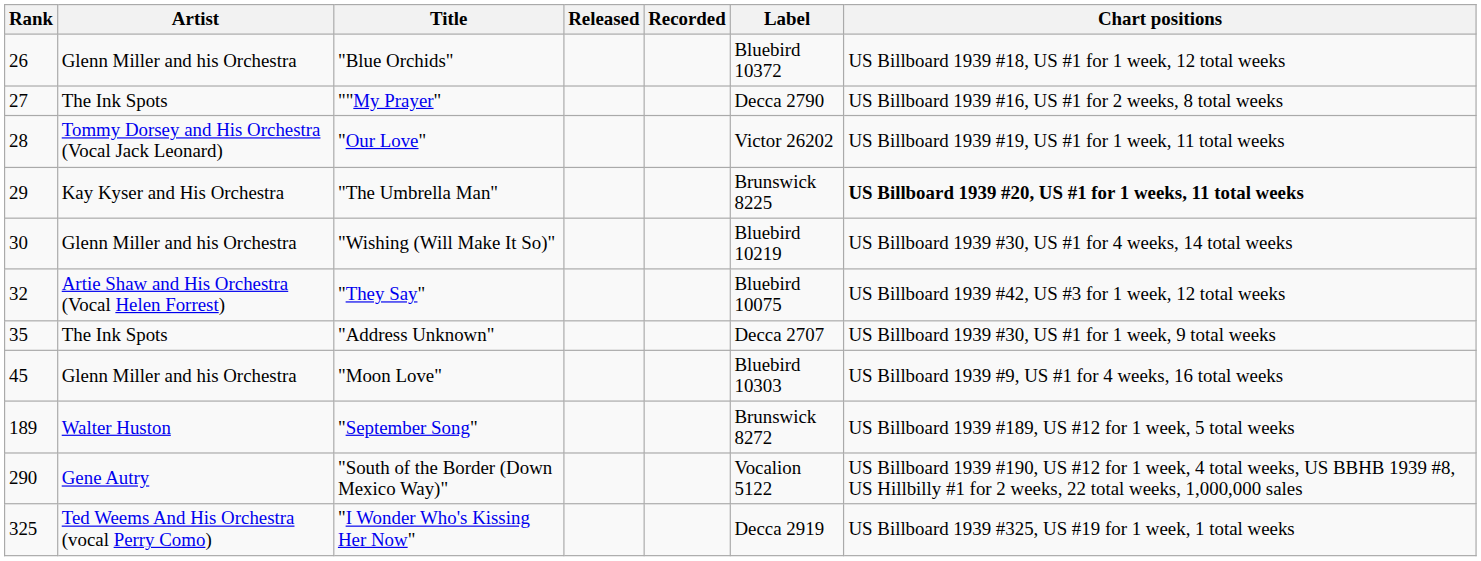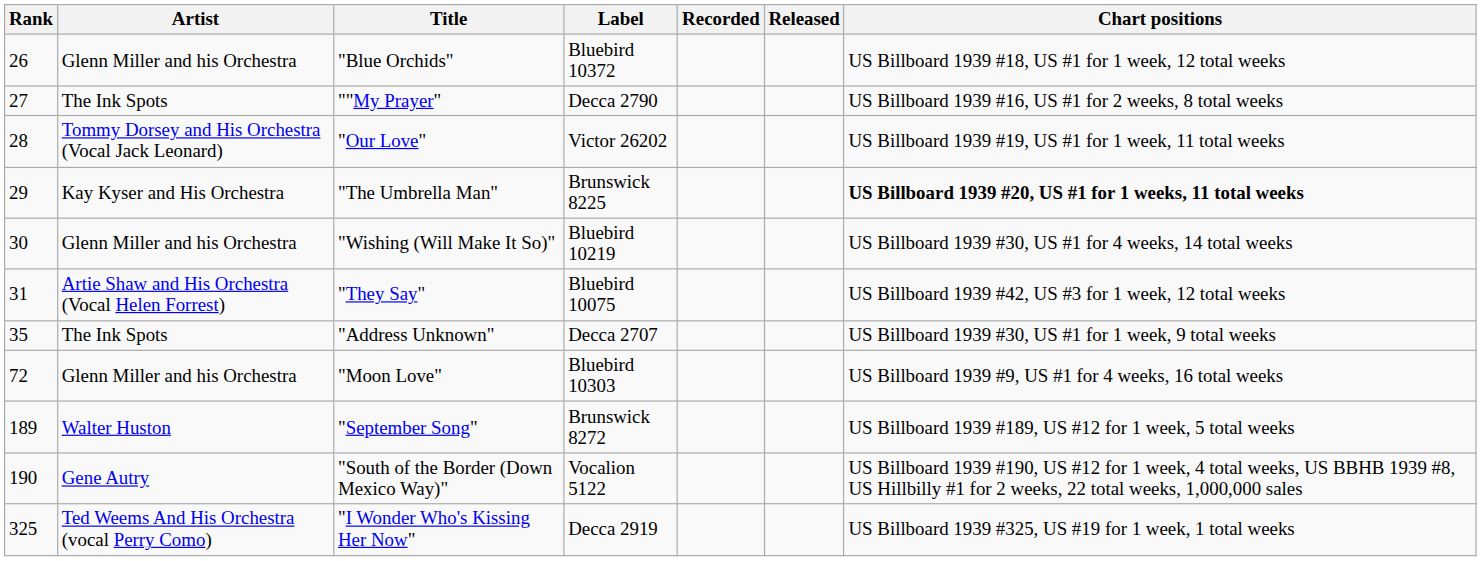 <table class="wikitable">
 <tr>
 <th>Rank</th>
 <th>Artist</th>
 <th>Title</th>
+<th>Label</th>
+<th>Recorded</th>
 <th>Released</th>
-<th>Recorded</th>
-<th>Label</th>
 <th>Chart positions</th>
 </tr>
 <tr>
 <td>26</td>
 <td>Glenn Miller and his Orchestra</td>
 <td>"Blue Orchids"</td>
+<td>Bluebird 10372</td>
 <td></td>
 <td></td>
-<td>Bluebird 10372</td>
 <td>US Billboard 1939 #18, US #1 for 1 week, 12 total weeks</td>
 </tr>
 <tr>
 <td>27</td>
 <td>The Ink Spots</td>
 <td>""<a href='#'>My Prayer</a>"</td>
+<td>Decca 2790</td>
 <td></td>
 <td></td>
-<td>Decca 2790</td>
 <td>US Billboard 1939 #16, US #1 for 2 weeks, 8 total weeks</td>
 </tr>
 <tr>
 <td>28</td>
 <td><a href='#'>Tommy Dorsey and His Orchestra</a> (Vocal Jack Leonard)</td>
 <td>"<a href='#'>Our Love</a>"</td>
+<td>Victor 26202</td>
 <td></td>
 <td></td>
-<td>Victor 26202</td>
 <td>US Billboard 1939 #19, US #1 for 1 week, 11 total weeks</td>
 </tr>
 <tr>
 <td>29</td>
 <td>Kay Kyser and His Orchestra</td>
 <td>"The Umbrella Man"</td>
+<td>Brunswick 8225</td>
 <td></td>
 <td></td>
-<td>Brunswick 8225</td>
 <td><strong>US Billboard 1939 #20, US #1 for 1 weeks, 11 total weeks</strong></td>
 </tr>
 <tr>
 <td>30</td>
 <td>Glenn Miller and his Orchestra</td>
 <td>"Wishing (Will Make It So)"</td>
+<td>Bluebird 10219</td>
 <td></td>
 <td></td>
-<td>Bluebird 10219</td>
 <td>US Billboard 1939 #30, US #1 for 4 weeks, 14 total weeks</td>
 </tr>
 <tr>
-<td>32</td>
+<td>31</td>
 <td><a href='#'>Artie Shaw and His Orchestra</a> (Vocal <a href='#'>Helen Forrest</a>)</td>
 <td>"<a href='#'>They Say</a>"</td>
+<td>Bluebird 10075</td>
 <td></td>
 <td></td>
-<td>Bluebird 10075</td>
 <td>US Billboard 1939 #42, US #3 for 1 week, 12 total weeks</td>
 </tr>
 <tr>
 <td>35</td>
 <td>The Ink Spots</td>
 <td>"Address Unknown"</td>
+<td>Decca 2707</td>
 <td></td>
 <td></td>
-<td>Decca 2707</td>
 <td>US Billboard 1939 #30, US #1 for 1 week, 9 total weeks</td>
 </tr>
 <tr>
-<td>45</td>
+<td>72</td>
 <td>Glenn Miller and his Orchestra</td>
 <td>"Moon Love"</td>
+<td>Bluebird 10303</td>
 <td></td>
 <td></td>
-<td>Bluebird 10303</td>
 <td>US Billboard 1939 #9, US #1 for 4 weeks, 16 total weeks</td>
 </tr>
 <tr>
 <td>189</td>
 <td><a href='#'>Walter Huston</a></td>
 <td>"<a href='#'>September Song</a>"</td>
+<td>Brunswick 8272</td>
 <td></td>
 <td></td>
-<td>Brunswick 8272</td>
 <td>US Billboard 1939 #189, US #12 for 1 week, 5 total weeks</td>
 </tr>
 <tr>
-<td>290</td>
+<td>190</td>
 <td><a href='#'>Gene Autry</a></td>
 <td>"South of the Border (Down Mexico Way)"</td>
+<td>Vocalion 5122</td>
 <td></td>
 <td></td>
-<td>Vocalion 5122</td>
 <td>US Billboard 1939 #190, US #12 for 1 week, 4 total weeks, US BBHB 1939 #8, US Hillbilly #1 for 2 weeks, 22 total weeks, 1,000,000 sales</td>
 </tr>
 <tr>
 <td>325</td>
 <td><a href='#'>Ted Weems And His Orchestra</a> (vocal <a href='#'>Perry Como</a>)</td>
 <td>"<a href='#'>I Wonder Who's Kissing Her Now</a>"</td>
+<td>Decca 2919</td>
 <td></td>
 <td></td>
-<td>Decca 2919</td>
 <td>US Billboard 1939 #325, US #19 for 1 week, 1 total weeks</td>
 </tr>
 </table>
